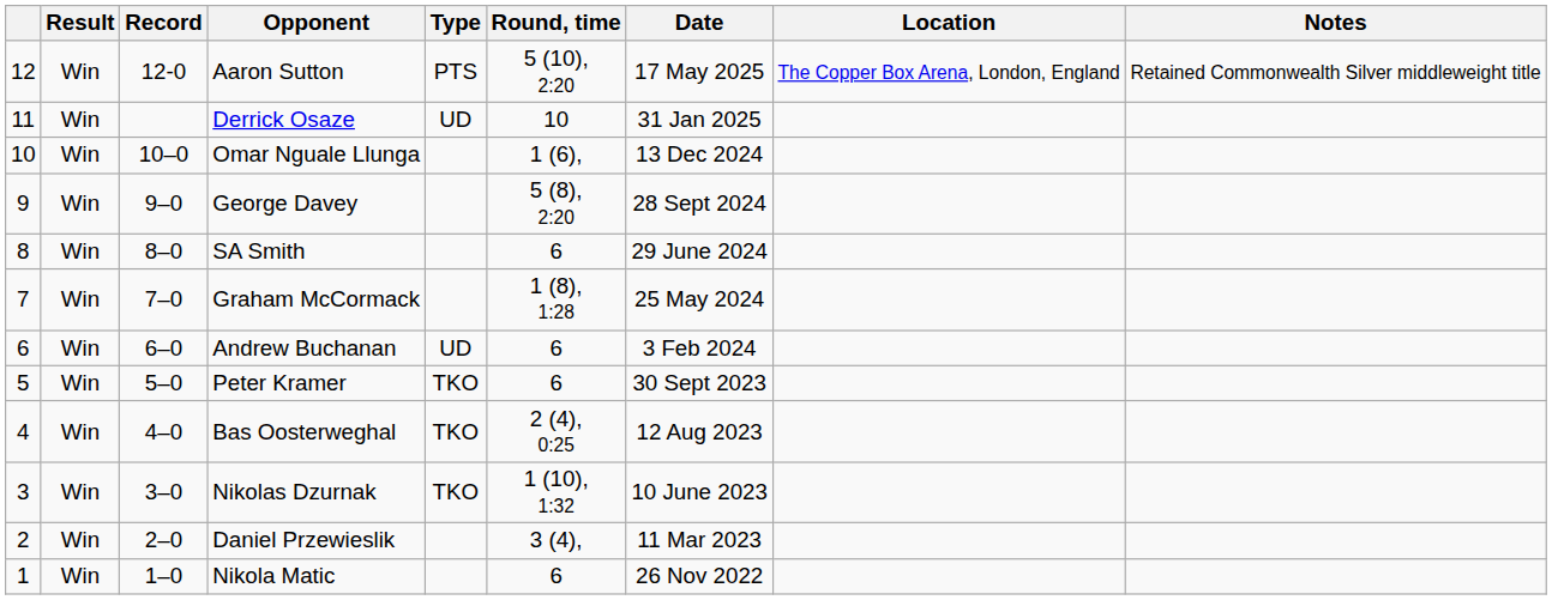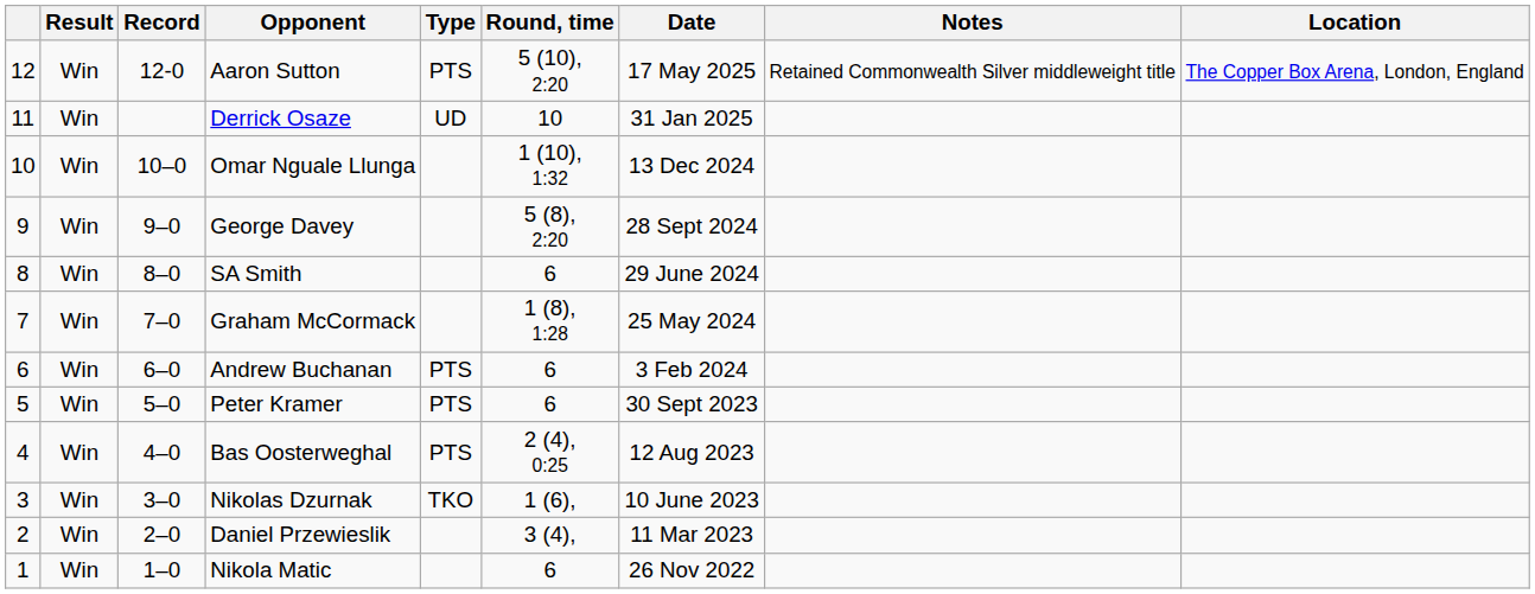 <table class=wikitable style=text-align:center>
 <tr>
 <th></th>
 <th>Result</th>
 <th>Record</th>
 <th>Opponent</th>
 <th>Type</th>
 <th>Round, time</th>
 <th>Date</th>
+<th>Notes</th>
 <th>Location</th>
-<th>Notes</th>
 </tr>
 <tr>
 <td>12</td>
 <td>Win</td>
 <td>12-0</td>
 <td align=left>Aaron Sutton</td>
 <td>PTS</td>
 <td>5 (10),<br><small>2:20</small></td>
 <td>17 May 2025</td>
+<td align="left"><small>Retained Commonwealth Silver middleweight title</small></td>
 <td align="left"><small><a href='#'>The Copper Box Arena</a>, London, England</small></td>
-<td align="left"><small>Retained Commonwealth Silver middleweight title</small></td>
 </tr>
 <tr>
 <td>11</td>
 <td>Win</td>
 <td></td>
 <td align="left"><a href='#'>Derrick Osaze</a></td>
 <td>UD</td>
 <td>10</td>
 <td>31 Jan 2025</td>
 <td align="left"></td>
 <td align="left"></td>
 </tr>
 <tr>
 <td>10</td>
 <td>Win</td>
 <td>10–0</td>
 <td align=left>Omar Nguale Llunga</td>
 <td></td>
-<td>1 (6), </td>
+<td>1 (10),<br><small>1:32</small></td>
 <td>13 Dec 2024</td>
+<td></td>
 <td align=left></td>
-<td></td>
 </tr>
 <tr>
 <td>9</td>
 <td>Win</td>
 <td>9–0</td>
 <td align=left>George Davey</td>
 <td></td>
 <td>5 (8),<br><small>2:20</small></td>
 <td>28 Sept 2024</td>
+<td></td>
 <td align=left></td>
-<td></td>
 </tr>
 <tr>
 <td>8</td>
 <td>Win</td>
 <td>8–0</td>
 <td align=left>SA Smith</td>
 <td></td>
 <td>6</td>
 <td>29 June 2024</td>
+<td></td>
 <td align=left></td>
-<td></td>
 </tr>
 <tr>
 <td>7</td>
 <td>Win</td>
 <td>7–0</td>
 <td align=left>Graham McCormack</td>
 <td></td>
 <td>1 (8),<br><small>1:28</small></td>
 <td>25 May 2024</td>
+<td></td>
 <td align=left></td>
-<td></td>
 </tr>
 <tr>
 <td>6</td>
 <td>Win</td>
 <td>6–0</td>
 <td align=left>Andrew Buchanan</td>
-<td>UD</td>
+<td>PTS</td>
 <td>6</td>
 <td>3 Feb 2024</td>
+<td></td>
 <td align=left></td>
-<td></td>
 </tr>
 <tr>
 <td>5</td>
 <td>Win</td>
 <td>5–0</td>
 <td align=left>Peter Kramer</td>
-<td>TKO</td>
+<td>PTS</td>
 <td>6</td>
 <td>30 Sept 2023</td>
+<td></td>
 <td align=left></td>
-<td></td>
 </tr>
 <tr>
 <td>4</td>
 <td>Win</td>
 <td>4–0</td>
 <td align=left>Bas Oosterweghal</td>
-<td>TKO</td>
+<td>PTS</td>
 <td>2 (4),<br><small>0:25</small></td>
 <td>12 Aug 2023</td>
+<td></td>
 <td align=left></td>
-<td></td>
 </tr>
 <tr>
 <td>3</td>
 <td>Win</td>
 <td>3–0</td>
 <td align=left>Nikolas Dzurnak</td>
 <td>TKO</td>
-<td>1 (10),<br><small>1:32</small></td>
+<td>1 (6), </td>
 <td>10 June 2023</td>
+<td></td>
 <td align=left></td>
-<td></td>
 </tr>
 <tr>
 <td>2</td>
 <td>Win</td>
 <td>2–0</td>
 <td align=left>Daniel Przewieslik</td>
 <td></td>
 <td>3 (4), </td>
 <td>11 Mar 2023</td>
+<td></td>
 <td align=left></td>
-<td></td>
 </tr>
 <tr>
 <td>1</td>
 <td>Win</td>
 <td>1–0</td>
 <td align=left>Nikola Matic</td>
 <td></td>
 <td>6</td>
 <td>26 Nov 2022</td>
+<td></td>
 <td align=left></td>
-<td></td>
 </tr>
 </table>
